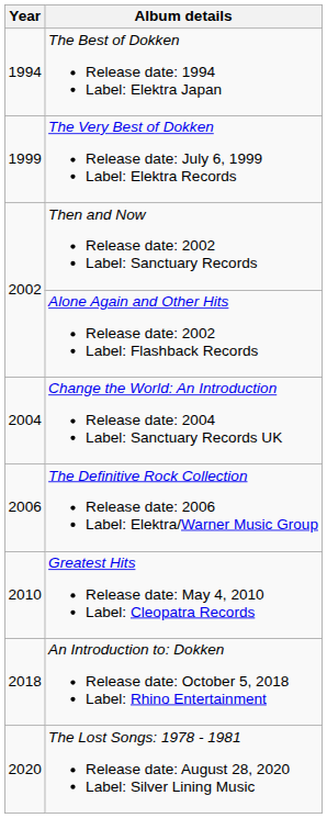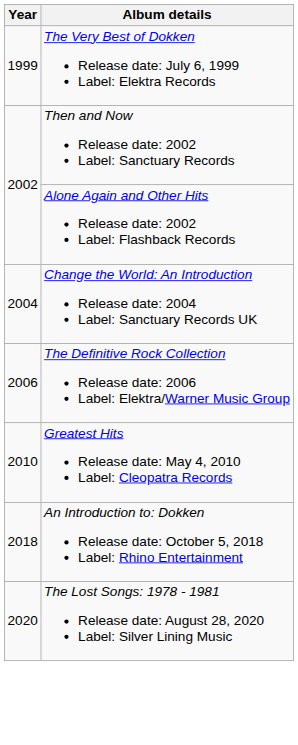 <table class="wikitable" style="text-align:center;">
 <tr>
 <th>Year</th>
 <th>Album details</th>
-</tr>
-<tr>
-<td>1994</td>
-<td style="text-align:left;"><em>The Best of Dokken</em><br><ul><li>Release date: 1994</li><li>Label: Elektra Japan</li></ul></td>
 </tr>
 <tr>
 <td>1999</td>
 <td style="text-align:left;"><em><a href='#'>The Very Best of Dokken</a></em><br><ul><li>Release date: July 6, 1999</li><li>Label: Elektra Records</li></ul></td>
 </tr>
 <tr>
 <td rowspan="2">2002</td>
 <td style="text-align:left;"><em>Then and Now</em><br><ul><li>Release date: 2002</li><li>Label: Sanctuary Records</li></ul></td>
 </tr>
 <tr>
 <td style="text-align:left;"><em><a href='#'>Alone Again and Other Hits</a></em><br><ul><li>Release date: 2002</li><li>Label: Flashback Records</li></ul></td>
 </tr>
 <tr>
 <td>2004</td>
 <td style="text-align:left;"><em><a href='#'>Change the World: An Introduction</a></em><br><ul><li>Release date: 2004</li><li>Label: Sanctuary Records UK</li></ul></td>
 </tr>
 <tr>
 <td>2006</td>
 <td style="text-align:left;"><em><a href='#'>The Definitive Rock Collection</a></em><br><ul><li>Release date: 2006</li><li>Label: Elektra/<a href='#'>Warner Music Group</a></li></ul></td>
 </tr>
 <tr>
 <td>2010</td>
 <td style="text-align:left;"><em><a href='#'>Greatest Hits</a></em><br><ul><li>Release date: May 4, 2010</li><li>Label: <a href='#'>Cleopatra Records</a></li></ul></td>
 </tr>
 <tr>
 <td>2018</td>
 <td style="text-align:left;"><em>An Introduction to: Dokken</em><br><ul><li>Release date: October 5, 2018</li><li>Label: <a href='#'>Rhino Entertainment</a></li></ul></td>
 </tr>
 <tr>
 <td>2020</td>
 <td style="text-align:left;"><em>The Lost Songs: 1978 - 1981</em><br><ul><li>Release date: August 28, 2020</li><li>Label: Silver Lining Music</li></ul></td>
 </tr>
 </table>
